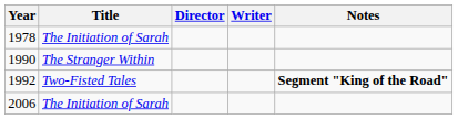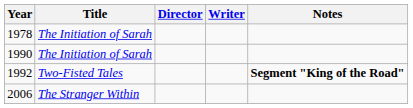 <table class="wikitable ">
 <tr>
 <th>Year</th>
 <th>Title</th>
 <th><a href='#'>Director</a></th>
 <th><a href='#'>Writer</a></th>
 <th>Notes</th>
 </tr>
 <tr>
 <td>1978</td>
 <td><em><a href='#'>The Initiation of Sarah</a></em></td>
 <td></td>
 <td></td>
 <td></td>
 </tr>
 <tr>
 <td>1990</td>
-<td><em><a href='#'>The Stranger Within</a></em></td>
+<td><em><a href='#'>The Initiation of Sarah</a></em></td>
 <td></td>
 <td></td>
 <td></td>
 </tr>
 <tr>
 <td>1992</td>
 <td><em><a href='#'>Two-Fisted Tales</a></em></td>
 <td></td>
 <td></td>
 <td><strong>Segment "King of the Road"</strong></td>
 </tr>
 <tr>
 <td>2006</td>
-<td><em><a href='#'>The Initiation of Sarah</a></em></td>
+<td><em><a href='#'>The Stranger Within</a></em></td>
 <td></td>
 <td></td>
 <td></td>
 </tr>
 </table>
